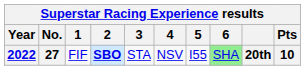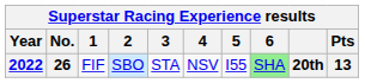 <table class="wikitable" style="text-align:center">
 <tr>
 <th colspan=10><a href='#'>Superstar Racing Experience</a> results</th>
 </tr>
 <tr>
 <th>Year</th>
 <th>No.</th>
 <th>1</th>
 <th>2</th>
 <th>3</th>
 <th>4</th>
 <th>5</th>
 <th>6</th>
 <th></th>
 <th>Pts</th>
 </tr>
 <tr>
 <th><a href='#'>2022</a></th>
-<th>27</th>
+<th>26</th>
 <td><a href='#'>FIF</a></td>
-<td style="background:#CFEAFF;"><strong><a href='#'>SBO</a><br></strong></td>
+<td style="background:#CFEAFF;"><a href='#'>SBO</a><br></td>
 <td><a href='#'>STA</a></td>
 <td><a href='#'>NSV</a></td>
 <td><a href='#'>I55</a></td>
 <td style="background: lightgreen;"><a href='#'>SHA</a></td>
 <th>20th</th>
-<th>10</th>
+<th>13</th>
 </tr>
 </table>
